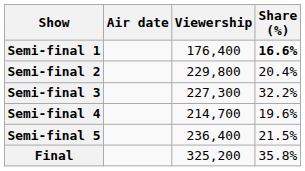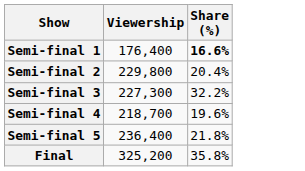 <table class="wikitable plainrowheaders sortable" style="text-align:center">
 <tr>
 <th scope="col" class="unsortable">Show</th>
-<th scope="col">Air date</th>
 <th scope="col">Viewership</th>
 <th scope="col">Share<br>(%)</th>
 </tr>
 <tr>
 <th scope="row">Semi-final 1</th>
-<td></td>
 <td>176,400</td>
 <td><strong>16.6%</strong></td>
 </tr>
 <tr>
 <th scope="row">Semi-final 2</th>
-<td></td>
 <td>229,800</td>
 <td>20.4%</td>
 </tr>
 <tr>
 <th scope="row">Semi-final 3</th>
-<td></td>
 <td>227,300</td>
 <td>32.2%</td>
 </tr>
 <tr>
 <th scope="row">Semi-final 4</th>
-<td></td>
-<td>214,700</td>
+<td>218,700</td>
 <td>19.6%</td>
 </tr>
 <tr>
 <th scope="row">Semi-final 5</th>
-<td></td>
 <td>236,400</td>
-<td>21.5%</td>
+<td>21.8%</td>
 </tr>
 <tr>
 <th scope="row">Final</th>
-<td></td>
 <td>325,200</td>
 <td>35.8%</td>
 </tr>
 </table>
